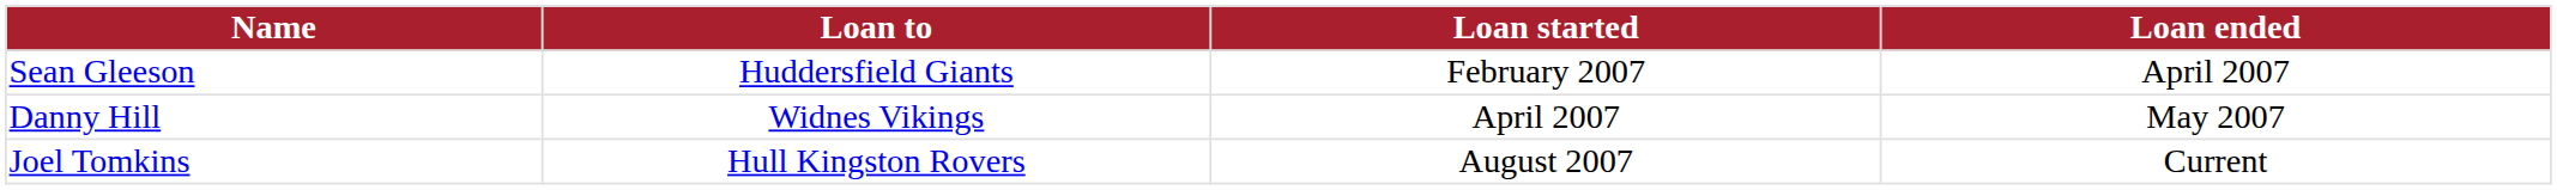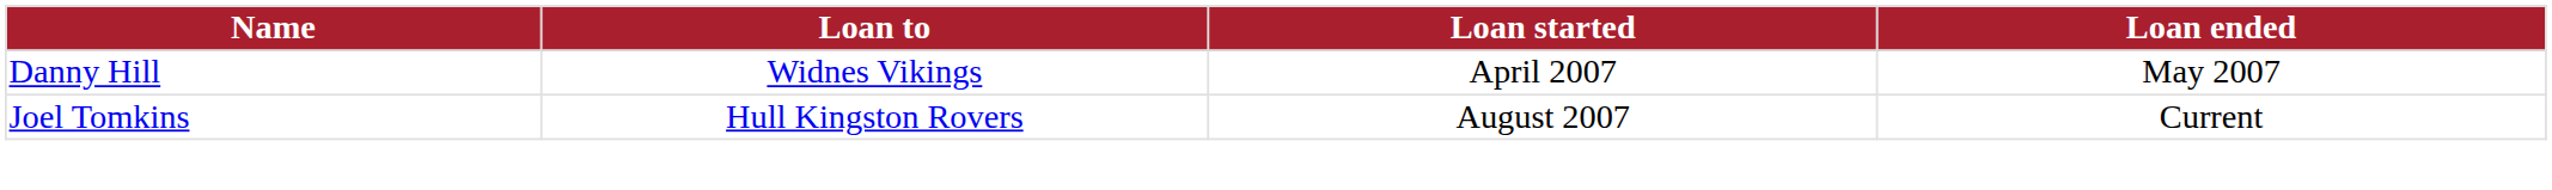 <table width=95%  border="1" bordercolor="#FFFFFF" style="border-collapse: collapse; border-color: #E0E0E0;">
 <tr style="background:#AA1F2E; color:white">
 <th width=20%>Name</th>
 <th width=25%>Loan to</th>
 <th width=25%>Loan started</th>
 <th width=25%>Loan ended</th>
-</tr>
-<tr bgcolor=#FFFFFF>
-<td><a href='#'>Sean Gleeson</a></td>
-<td align=center><a href='#'>Huddersfield Giants</a></td>
-<td align=center>February 2007</td>
-<td align=center>April 2007</td>
 </tr>
 <tr bgcolor=#FFFFFF>
 <td><a href='#'>Danny Hill</a></td>
 <td align=center><a href='#'>Widnes Vikings</a></td>
 <td align=center>April 2007</td>
 <td align=center>May 2007</td>
 </tr>
 <tr bgcolor=#FFFFFF>
 <td><a href='#'>Joel Tomkins</a></td>
 <td align=center><a href='#'>Hull Kingston Rovers</a></td>
 <td align=center>August 2007</td>
 <td align=center>Current</td>
 </tr>
 </table>
